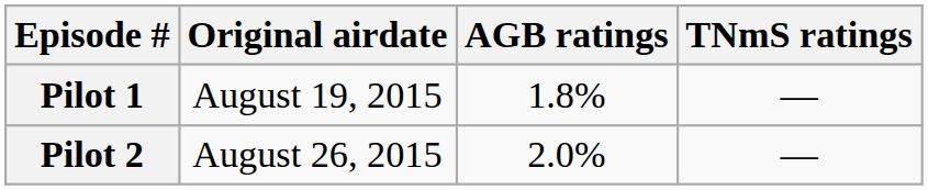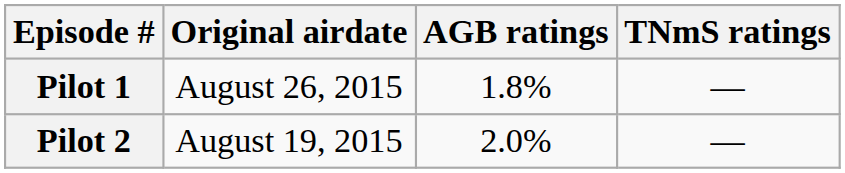 <table class="wikitable sortable" style="text-align:center;">
 <tr>
 <th>Episode #</th>
 <th>Original airdate</th>
 <th>AGB ratings<br></th>
 <th>TNmS ratings<br></th>
 </tr>
 <tr>
 <th>Pilot 1</th>
-<td>August 19, 2015</td>
+<td>August 26, 2015</td>
 <td>1.8%</td>
 <td>—</td>
 </tr>
 <tr>
 <th>Pilot 2</th>
-<td>August 26, 2015</td>
+<td>August 19, 2015</td>
 <td>2.0%</td>
 <td>—</td>
 </tr>
 </table>
